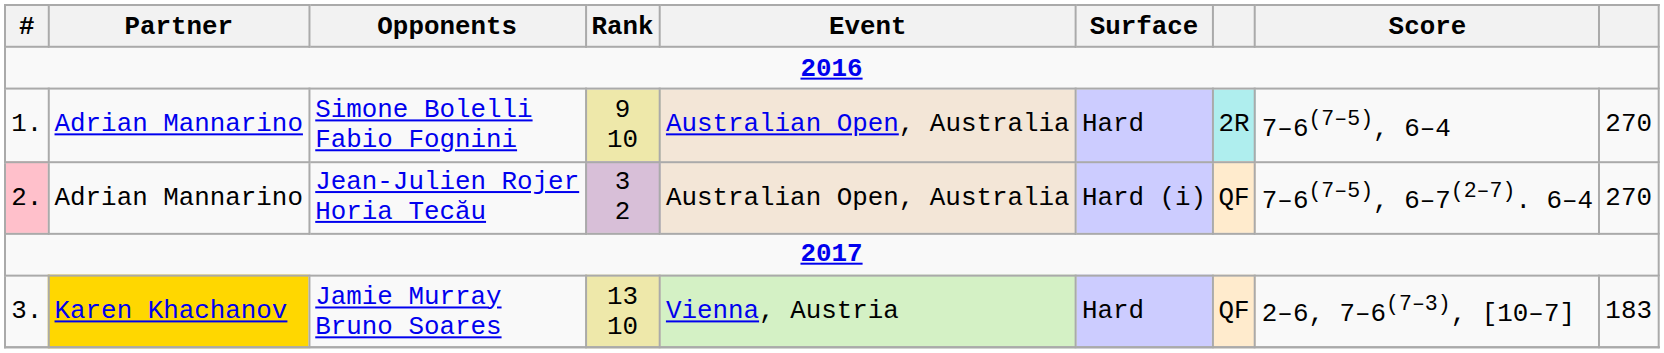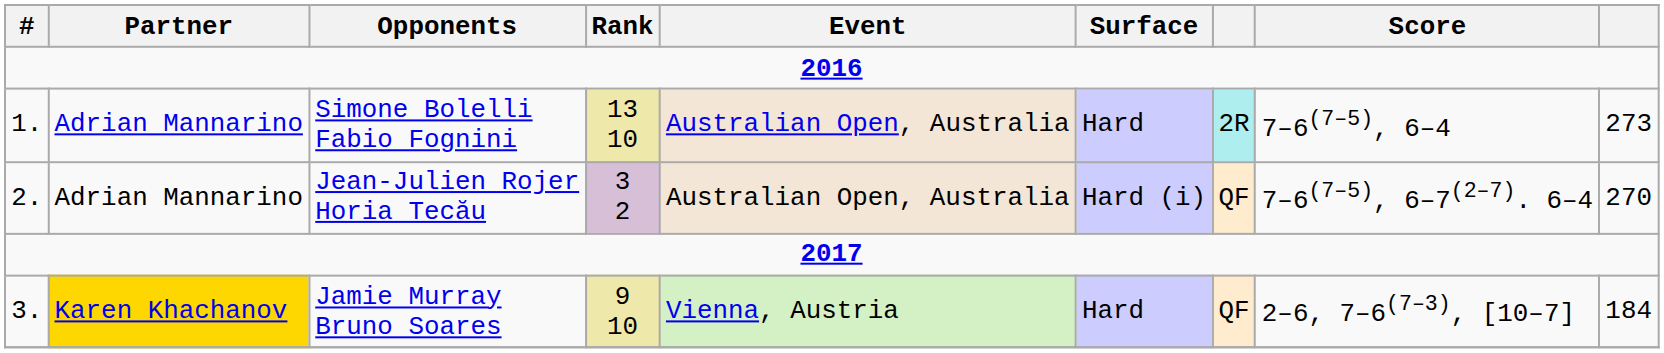 <table class="wikitable sortable">
 <tr>
 <th>#</th>
 <th>Partner</th>
 <th>Opponents</th>
 <th>Rank</th>
 <th>Event</th>
 <th>Surface</th>
 <th></th>
 <th class="unsortable">Score</th>
 <th></th>
 </tr>
 <tr>
 <td colspan="9" style="text-align:center"><strong><a href='#'>2016</a></strong></td>
 </tr>
 <tr>
 <td>1.</td>
 <td> <a href='#'>Adrian Mannarino</a></td>
 <td> <a href='#'>Simone Bolelli</a><br> <a href='#'>Fabio Fognini</a></td>
-<td align=center style="background:#eee8aa;">9<br>10</td>
+<td align=center style="background:#eee8aa;">13<br>10</td>
 <td style="background:#f3e6d7;"><a href='#'>Australian Open</a>, Australia</td>
 <td style="background:#CCCCFF;">Hard</td>
 <td style="background:#afeeee;">2R</td>
 <td>7–6<sup>(7–5)</sup>, 6–4</td>
-<td align=center>270</td>
+<td align=center>273</td>
 </tr>
 <tr>
-<td style="background: pink;">2.</td>
+<td>2.</td>
 <td> Adrian Mannarino</td>
 <td> <a href='#'>Jean-Julien Rojer</a><br> <a href='#'>Horia Tecău</a></td>
 <td align=center style="background:thistle;">3<br>2</td>
 <td style="background:#f3e6d7;">Australian Open, Australia</td>
 <td style="background:#CCCCFF;">Hard (i)</td>
 <td style="background:#ffebcd;">QF</td>
 <td>7–6<sup>(7–5)</sup>, 6–7<sup>(2–7)</sup>. 6–4</td>
 <td align=center>270</td>
 </tr>
 <tr>
 <td colspan="9" style="text-align:center"><strong><a href='#'>2017</a></strong></td>
 </tr>
 <tr>
 <td>3.</td>
 <td style="background: gold;"> <a href='#'>Karen Khachanov</a></td>
 <td> <a href='#'>Jamie Murray</a><br> <a href='#'>Bruno Soares</a></td>
-<td align=center style="background:#eee8aa;">13<br>10</td>
+<td align=center style="background:#eee8aa;">9<br>10</td>
 <td style="background:#D4F1C5;"><a href='#'>Vienna</a>, Austria</td>
 <td style="background:#CCCCFF;">Hard</td>
 <td style="background:#ffebcd;">QF</td>
 <td>2–6, 7–6<sup>(7–3)</sup>, [10–7]</td>
-<td align=center>183</td>
+<td align=center>184</td>
 </tr>
 <tr>
 </tr>
 </table>
